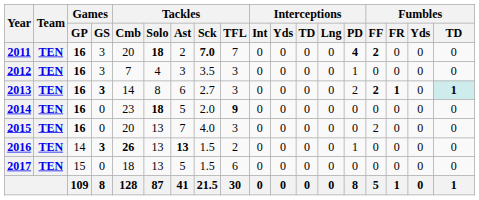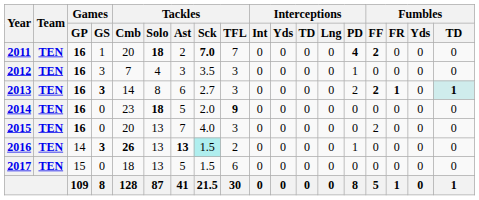 <table class="wikitable" style="text-align:center">
 <tr>
 <th rowspan="2">Year</th>
 <th rowspan="2">Team</th>
 <th colspan="2">Games</th>
 <th colspan="5">Tackles</th>
 <th colspan="5">Interceptions</th>
 <th colspan="4">Fumbles</th>
 </tr>
 <tr>
 <th>GP</th>
 <th>GS</th>
 <th>Cmb</th>
 <th>Solo</th>
 <th>Ast</th>
 <th>Sck</th>
 <th>TFL</th>
 <th>Int</th>
 <th>Yds</th>
 <th>TD</th>
 <th>Lng</th>
 <th>PD</th>
 <th>FF</th>
 <th>FR</th>
 <th>Yds</th>
 <th>TD</th>
 </tr>
 <tr>
 <th><a href='#'>2011</a></th>
 <th><a href='#'>TEN</a></th>
 <td><strong>16</strong></td>
-<td>3</td>
+<td>1</td>
 <td>20</td>
 <td><strong>18</strong></td>
 <td>2</td>
 <td><strong>7.0</strong></td>
 <td>7</td>
 <td>0</td>
 <td>0</td>
 <td>0</td>
 <td>0</td>
 <td><strong>4</strong></td>
 <td><strong>2</strong></td>
 <td>0</td>
 <td>0</td>
 <td>0</td>
 </tr>
 <tr>
 <th><a href='#'>2012</a></th>
 <th><a href='#'>TEN</a></th>
 <td><strong>16</strong></td>
 <td>3</td>
 <td>7</td>
 <td>4</td>
 <td>3</td>
 <td>3.5</td>
 <td>3</td>
 <td>0</td>
 <td>0</td>
 <td>0</td>
 <td>0</td>
 <td>1</td>
 <td>0</td>
 <td>0</td>
 <td>0</td>
 <td>0</td>
 </tr>
 <tr>
 <th><a href='#'>2013</a></th>
 <th><a href='#'>TEN</a></th>
 <td><strong>16</strong></td>
 <td><strong>3</strong></td>
 <td>14</td>
 <td>8</td>
 <td>6</td>
 <td>2.7</td>
 <td>3</td>
 <td>0</td>
 <td>0</td>
 <td>0</td>
 <td>0</td>
 <td>2</td>
 <td><strong>2</strong></td>
 <td><strong>1</strong></td>
 <td>0</td>
 <td style="background:#cfecec; width:3em;"><strong>1</strong></td>
 </tr>
 <tr>
 <th><a href='#'>2014</a></th>
 <th><a href='#'>TEN</a></th>
 <td><strong>16</strong></td>
 <td>0</td>
 <td>23</td>
 <td><strong>18</strong></td>
 <td>5</td>
 <td>2.0</td>
 <td><strong>9</strong></td>
 <td>0</td>
 <td>0</td>
 <td>0</td>
 <td>0</td>
 <td>0</td>
 <td>0</td>
 <td>0</td>
 <td>0</td>
 <td>0</td>
 </tr>
 <tr>
 <th><a href='#'>2015</a></th>
 <th><a href='#'>TEN</a></th>
 <td><strong>16</strong></td>
 <td>0</td>
 <td>20</td>
 <td>13</td>
 <td>7</td>
 <td>4.0</td>
 <td>3</td>
 <td>0</td>
 <td>0</td>
 <td>0</td>
 <td>0</td>
 <td>0</td>
 <td>2</td>
 <td>0</td>
 <td>0</td>
 <td>0</td>
 </tr>
 <tr>
 <th><a href='#'>2016</a></th>
 <th><a href='#'>TEN</a></th>
 <td>14</td>
 <td><strong>3</strong></td>
 <td><strong>26</strong></td>
 <td>13</td>
 <td><strong>13</strong></td>
-<td>1.5</td>
+<td style="background: paleturquoise;">1.5</td>
 <td>2</td>
 <td>0</td>
 <td>0</td>
 <td>0</td>
 <td>0</td>
 <td>1</td>
 <td>0</td>
 <td>0</td>
 <td>0</td>
 <td>0</td>
 </tr>
 <tr>
 <th><a href='#'>2017</a></th>
 <th><a href='#'>TEN</a></th>
 <td>15</td>
 <td>0</td>
 <td>18</td>
 <td>13</td>
 <td>5</td>
 <td>1.5</td>
 <td>6</td>
 <td>0</td>
 <td>0</td>
 <td>0</td>
 <td>0</td>
 <td>0</td>
 <td>0</td>
 <td>0</td>
 <td>0</td>
 <td>0</td>
 </tr>
 <tr>
 <th colspan="2"></th>
 <th>109</th>
 <th>8</th>
 <th>128</th>
 <th>87</th>
 <th>41</th>
 <th>21.5</th>
 <th>30</th>
 <th>0</th>
 <th>0</th>
 <th>0</th>
 <th>0</th>
 <th>8</th>
 <th>5</th>
 <th>1</th>
 <th>0</th>
 <th>1</th>
 </tr>
 </table>
